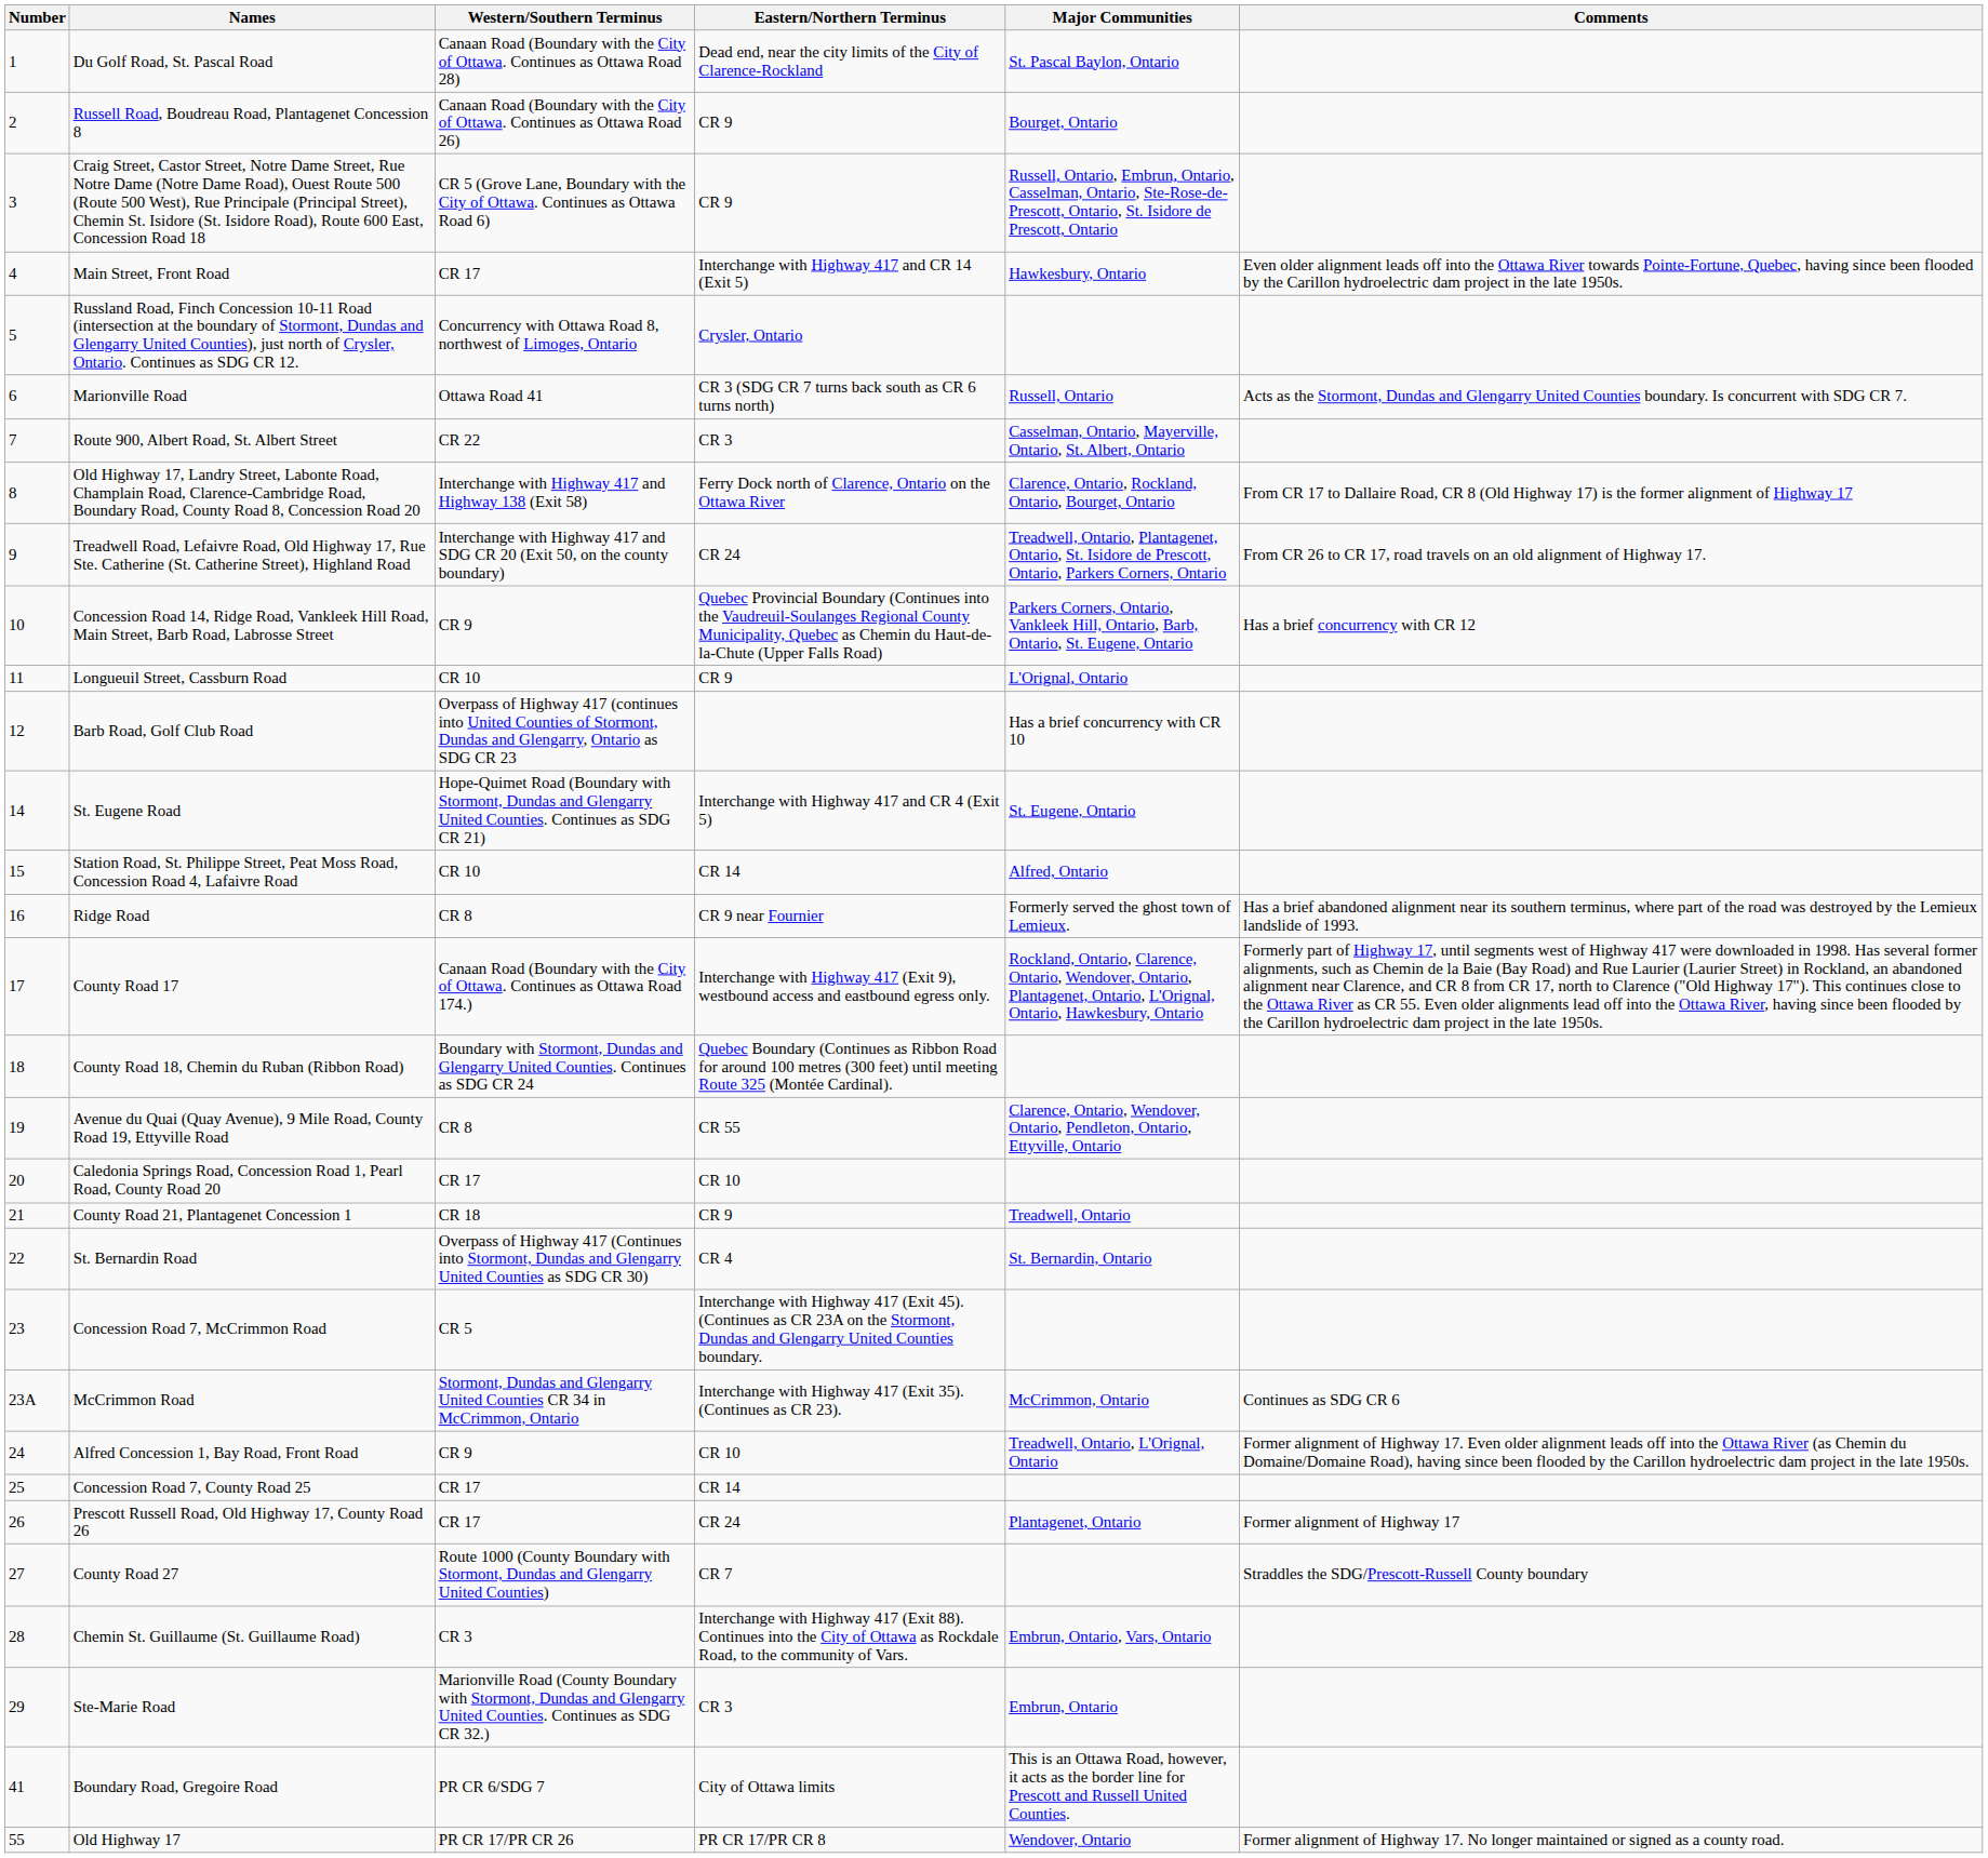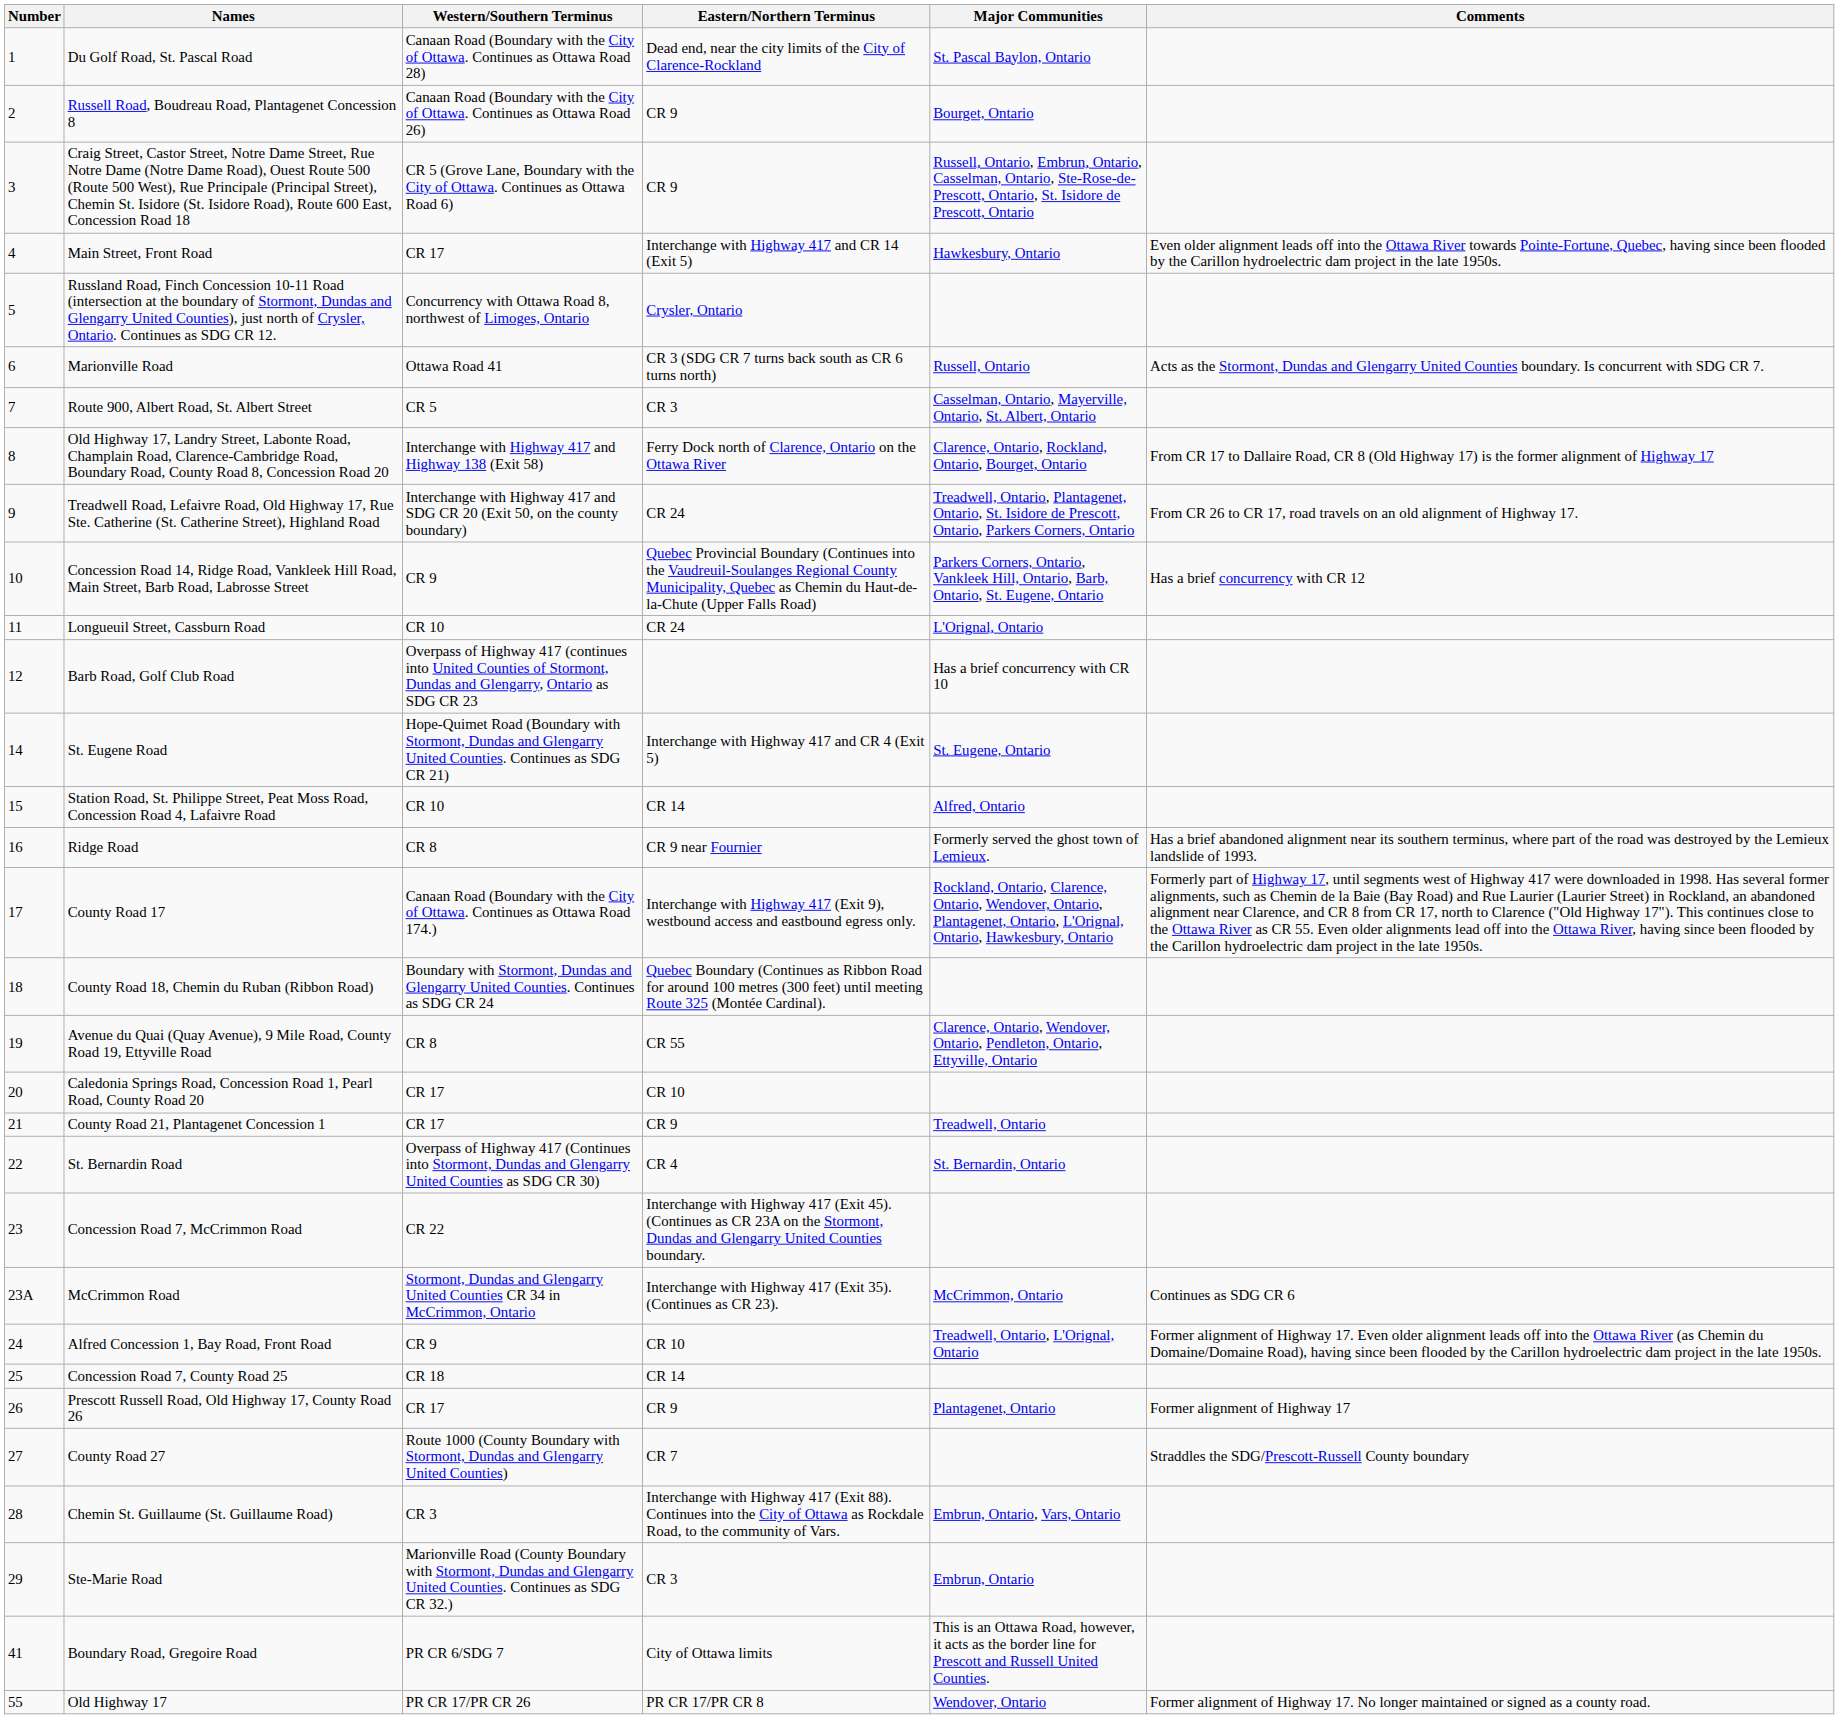 <table class="wikitable">
 <tr>
 <th>Number</th>
 <th>Names</th>
 <th>Western/Southern Terminus</th>
 <th>Eastern/Northern Terminus</th>
 <th>Major Communities</th>
 <th>Comments</th>
 </tr>
 <tr>
 <td>1</td>
 <td>Du Golf Road, St. Pascal Road</td>
 <td>Canaan Road (Boundary with the <a href='#'>City of Ottawa</a>. Continues as Ottawa Road 28)</td>
 <td>Dead end, near the city limits of the <a href='#'>City of Clarence-Rockland</a></td>
 <td><a href='#'>St. Pascal Baylon, Ontario</a></td>
 <td></td>
 </tr>
 <tr>
 <td>2</td>
 <td><a href='#'>Russell Road</a>, Boudreau Road, Plantagenet Concession 8</td>
 <td>Canaan Road (Boundary with the <a href='#'>City of Ottawa</a>. Continues as Ottawa Road 26)</td>
 <td>CR 9</td>
 <td><a href='#'>Bourget, Ontario</a></td>
 <td></td>
 </tr>
 <tr>
 <td>3</td>
 <td>Craig Street, Castor Street, Notre Dame Street, Rue Notre Dame (Notre Dame Road), Ouest Route 500 (Route 500 West), Rue Principale (Principal Street), Chemin St. Isidore (St. Isidore Road), Route 600 East, Concession Road 18</td>
 <td>CR 5 (Grove Lane, Boundary with the <a href='#'>City of Ottawa</a>. Continues as Ottawa Road 6)</td>
 <td>CR 9</td>
 <td><a href='#'>Russell, Ontario</a>, <a href='#'>Embrun, Ontario</a>, <a href='#'>Casselman, Ontario</a>, <a href='#'>Ste-Rose-de-Prescott, Ontario</a>, <a href='#'>St. Isidore de Prescott, Ontario</a></td>
 <td></td>
 </tr>
 <tr>
 <td>4</td>
 <td>Main Street, Front Road</td>
 <td>CR 17</td>
 <td>Interchange with <a href='#'>Highway 417</a> and CR 14 (Exit 5)</td>
 <td><a href='#'>Hawkesbury, Ontario</a></td>
 <td>Even older alignment leads off into the <a href='#'>Ottawa River</a> towards <a href='#'>Pointe-Fortune, Quebec</a>, having since been flooded by the Carillon hydroelectric dam project in the late 1950s.</td>
 </tr>
 <tr>
 <td>5</td>
 <td>Russland Road, Finch Concession 10-11 Road (intersection at the boundary of <a href='#'>Stormont, Dundas and Glengarry United Counties</a>), just north of <a href='#'>Crysler, Ontario</a>. Continues as SDG CR 12.</td>
 <td>Concurrency with Ottawa Road 8, northwest of <a href='#'>Limoges, Ontario</a></td>
 <td><a href='#'>Crysler, Ontario</a></td>
 <td></td>
 </tr>
 <tr>
 <td>6</td>
 <td>Marionville Road</td>
 <td>Ottawa Road 41</td>
 <td>CR 3 (SDG CR 7 turns back south as CR 6 turns north)</td>
 <td><a href='#'>Russell, Ontario</a></td>
 <td>Acts as the <a href='#'>Stormont, Dundas and Glengarry United Counties</a> boundary. Is concurrent with SDG CR 7.</td>
 </tr>
 <tr>
 <td>7</td>
 <td>Route 900, Albert Road, St. Albert Street</td>
-<td>CR 22</td>
+<td>CR 5</td>
 <td>CR 3</td>
 <td><a href='#'>Casselman, Ontario</a>, <a href='#'>Mayerville, Ontario</a>, <a href='#'>St. Albert, Ontario</a></td>
 <td></td>
 </tr>
 <tr>
 <td>8</td>
 <td>Old Highway 17, Landry Street, Labonte Road, Champlain Road, Clarence-Cambridge Road, Boundary Road, County Road 8, Concession Road 20</td>
 <td>Interchange with <a href='#'>Highway 417</a> and <a href='#'>Highway 138</a> (Exit 58)</td>
 <td>Ferry Dock north of <a href='#'>Clarence, Ontario</a> on the <a href='#'>Ottawa River</a></td>
 <td><a href='#'>Clarence, Ontario</a>, <a href='#'>Rockland, Ontario</a>, <a href='#'>Bourget, Ontario</a></td>
 <td>From CR 17 to Dallaire Road, CR 8 (Old Highway 17) is the former alignment of <a href='#'>Highway 17</a></td>
 </tr>
 <tr>
 <td>9</td>
 <td>Treadwell Road, Lefaivre Road, Old Highway 17, Rue Ste. Catherine (St. Catherine Street), Highland Road</td>
 <td>Interchange with Highway 417 and SDG CR 20 (Exit 50, on the county boundary)</td>
 <td>CR 24</td>
 <td><a href='#'>Treadwell, Ontario</a>, <a href='#'>Plantagenet, Ontario</a>, <a href='#'>St. Isidore de Prescott, Ontario</a>, <a href='#'>Parkers Corners, Ontario</a></td>
 <td>From CR 26 to CR 17, road travels on an old alignment of Highway 17.</td>
 </tr>
 <tr>
 <td>10</td>
 <td>Concession Road 14, Ridge Road, Vankleek Hill Road, Main Street, Barb Road, Labrosse Street</td>
 <td>CR 9</td>
 <td><a href='#'>Quebec</a> Provincial Boundary (Continues into the <a href='#'>Vaudreuil-Soulanges Regional County Municipality, Quebec</a> as Chemin du Haut-de-la-Chute (Upper Falls Road)</td>
 <td><a href='#'>Parkers Corners, Ontario</a>, <a href='#'>Vankleek Hill, Ontario</a>, <a href='#'>Barb, Ontario</a>, <a href='#'>St. Eugene, Ontario</a></td>
 <td>Has a brief <a href='#'>concurrency</a> with CR 12</td>
 </tr>
 <tr>
 <td>11</td>
 <td>Longueuil Street, Cassburn Road</td>
 <td>CR 10</td>
-<td>CR 9</td>
+<td>CR 24</td>
 <td><a href='#'>L'Orignal, Ontario</a></td>
 <td></td>
 </tr>
 <tr>
 <td>12</td>
 <td>Barb Road, Golf Club Road</td>
 <td>Overpass of Highway 417 (continues into <a href='#'>United Counties of Stormont, Dundas and Glengarry</a>, <a href='#'>Ontario</a> as SDG CR 23</td>
 <td></td>
 <td>Has a brief concurrency with CR 10</td>
 </tr>
 <tr>
 <td>14</td>
 <td>St. Eugene Road</td>
 <td>Hope-Quimet Road (Boundary with <a href='#'>Stormont, Dundas and Glengarry United Counties</a>. Continues as SDG CR 21)</td>
 <td>Interchange with Highway 417 and CR 4 (Exit 5)</td>
 <td><a href='#'>St. Eugene, Ontario</a></td>
 <td></td>
 </tr>
 <tr>
 <td>15</td>
 <td>Station Road, St. Philippe Street, Peat Moss Road, Concession Road 4, Lafaivre Road</td>
 <td>CR 10</td>
 <td>CR 14</td>
 <td><a href='#'>Alfred, Ontario</a></td>
 <td></td>
 </tr>
 <tr>
 <td>16</td>
 <td>Ridge Road</td>
 <td>CR 8</td>
 <td>CR 9 near <a href='#'>Fournier</a></td>
 <td>Formerly served the ghost town of <a href='#'>Lemieux</a>.</td>
 <td>Has a brief abandoned alignment near its southern terminus, where part of the road was destroyed by the Lemieux landslide of 1993.</td>
 </tr>
 <tr>
 <td>17</td>
 <td>County Road 17</td>
 <td>Canaan Road (Boundary with the <a href='#'>City of Ottawa</a>. Continues as Ottawa Road 174.)</td>
 <td>Interchange with <a href='#'>Highway 417</a> (Exit 9), westbound access and eastbound egress only.</td>
 <td><a href='#'>Rockland, Ontario</a>, <a href='#'>Clarence, Ontario</a>, <a href='#'>Wendover, Ontario</a>, <a href='#'>Plantagenet, Ontario</a>, <a href='#'>L'Orignal, Ontario</a>, <a href='#'>Hawkesbury, Ontario</a></td>
 <td>Formerly part of <a href='#'>Highway 17</a>, until segments west of Highway 417 were downloaded in 1998. Has several former alignments, such as Chemin de la Baie (Bay Road) and Rue Laurier (Laurier Street) in Rockland, an abandoned alignment near Clarence, and CR 8 from CR 17, north to Clarence ("Old Highway 17"). This continues close to the <a href='#'>Ottawa River</a> as CR 55. Even older alignments lead off into the <a href='#'>Ottawa River</a>, having since been flooded by the Carillon hydroelectric dam project in the late 1950s.</td>
 </tr>
 <tr>
 <td>18</td>
 <td>County Road 18, Chemin du Ruban (Ribbon Road)</td>
 <td>Boundary with <a href='#'>Stormont, Dundas and Glengarry United Counties</a>. Continues as SDG CR 24</td>
 <td><a href='#'>Quebec</a> Boundary (Continues as Ribbon Road for around 100 metres (300 feet) until meeting <a href='#'>Route 325</a> (Montée Cardinal).</td>
 <td></td>
 <td></td>
 </tr>
 <tr>
 <td>19</td>
 <td>Avenue du Quai (Quay Avenue), 9 Mile Road, County Road 19, Ettyville Road</td>
 <td>CR 8</td>
 <td>CR 55</td>
 <td><a href='#'>Clarence, Ontario</a>, <a href='#'>Wendover, Ontario</a>, <a href='#'>Pendleton, Ontario</a>, <a href='#'>Ettyville, Ontario</a></td>
 <td></td>
 </tr>
 <tr>
 <td>20</td>
 <td>Caledonia Springs Road, Concession Road 1, Pearl Road, County Road 20</td>
 <td>CR 17</td>
 <td>CR 10</td>
 <td></td>
 <td></td>
 </tr>
 <tr>
 <td>21</td>
 <td>County Road 21, Plantagenet Concession 1</td>
-<td>CR 18</td>
+<td>CR 17</td>
 <td>CR 9</td>
 <td><a href='#'>Treadwell, Ontario</a></td>
 <td></td>
 </tr>
 <tr>
 <td>22</td>
 <td>St. Bernardin Road</td>
 <td>Overpass of Highway 417 (Continues into <a href='#'>Stormont, Dundas and Glengarry United Counties</a> as SDG CR 30)</td>
 <td>CR 4</td>
 <td><a href='#'>St. Bernardin, Ontario</a></td>
 <td></td>
 </tr>
 <tr>
 <td>23</td>
 <td>Concession Road 7, McCrimmon Road</td>
-<td>CR 5</td>
+<td>CR 22</td>
 <td>Interchange with Highway 417 (Exit 45). (Continues as CR 23A on the <a href='#'>Stormont, Dundas and Glengarry United Counties</a> boundary.</td>
 <td></td>
 <td></td>
 </tr>
 <tr>
 <td>23A</td>
 <td>McCrimmon Road</td>
 <td><a href='#'>Stormont, Dundas and Glengarry United Counties</a> CR 34 in <a href='#'>McCrimmon, Ontario</a></td>
 <td>Interchange with Highway 417 (Exit 35). (Continues as CR 23).</td>
 <td><a href='#'>McCrimmon, Ontario</a></td>
 <td>Continues as SDG CR 6</td>
 </tr>
 <tr>
 <td>24</td>
 <td>Alfred Concession 1, Bay Road, Front Road</td>
 <td>CR 9</td>
 <td>CR 10</td>
 <td><a href='#'>Treadwell, Ontario</a>, <a href='#'>L'Orignal, Ontario</a></td>
 <td>Former alignment of Highway 17. Even older alignment leads off into the <a href='#'>Ottawa River</a> (as Chemin du Domaine/Domaine Road), having since been flooded by the Carillon hydroelectric dam project in the late 1950s.</td>
 </tr>
 <tr>
 <td>25</td>
 <td>Concession Road 7, County Road 25</td>
-<td>CR 17</td>
+<td>CR 18</td>
 <td>CR 14</td>
 <td></td>
 <td></td>
 </tr>
 <tr>
 <td>26</td>
 <td>Prescott Russell Road, Old Highway 17, County Road 26</td>
 <td>CR 17</td>
-<td>CR 24</td>
+<td>CR 9</td>
 <td><a href='#'>Plantagenet, Ontario</a></td>
 <td>Former alignment of Highway 17</td>
 </tr>
 <tr>
 <td>27</td>
 <td>County Road 27</td>
 <td>Route 1000 (County Boundary with <a href='#'>Stormont, Dundas and Glengarry United Counties</a>)</td>
 <td>CR 7</td>
 <td></td>
 <td>Straddles the SDG/<a href='#'>Prescott-Russell</a> County boundary</td>
 </tr>
 <tr>
 <td>28</td>
 <td>Chemin St. Guillaume (St. Guillaume Road)</td>
 <td>CR 3</td>
 <td>Interchange with Highway 417 (Exit 88). Continues into the <a href='#'>City of Ottawa</a> as Rockdale Road, to the community of Vars.</td>
 <td><a href='#'>Embrun, Ontario</a>, <a href='#'>Vars, Ontario</a></td>
 </tr>
 <tr>
 <td>29</td>
 <td>Ste-Marie Road</td>
 <td>Marionville Road (County Boundary with <a href='#'>Stormont, Dundas and Glengarry United Counties</a>. Continues as SDG CR 32.)</td>
 <td>CR 3</td>
 <td><a href='#'>Embrun, Ontario</a></td>
 <td></td>
 </tr>
 <tr>
 <td>41</td>
 <td>Boundary Road, Gregoire Road</td>
 <td>PR CR 6/SDG 7</td>
 <td>City of Ottawa limits</td>
 <td>This is an Ottawa Road, however, it acts as the border line for <a href='#'>Prescott and Russell United Counties</a>.</td>
 <td></td>
 </tr>
 <tr>
 <td>55</td>
 <td>Old Highway 17</td>
 <td>PR CR 17/PR CR 26</td>
 <td>PR CR 17/PR CR 8</td>
 <td><a href='#'>Wendover, Ontario</a></td>
 <td>Former alignment of Highway 17. No longer maintained or signed as a county road.</td>
 </tr>
 </table>
